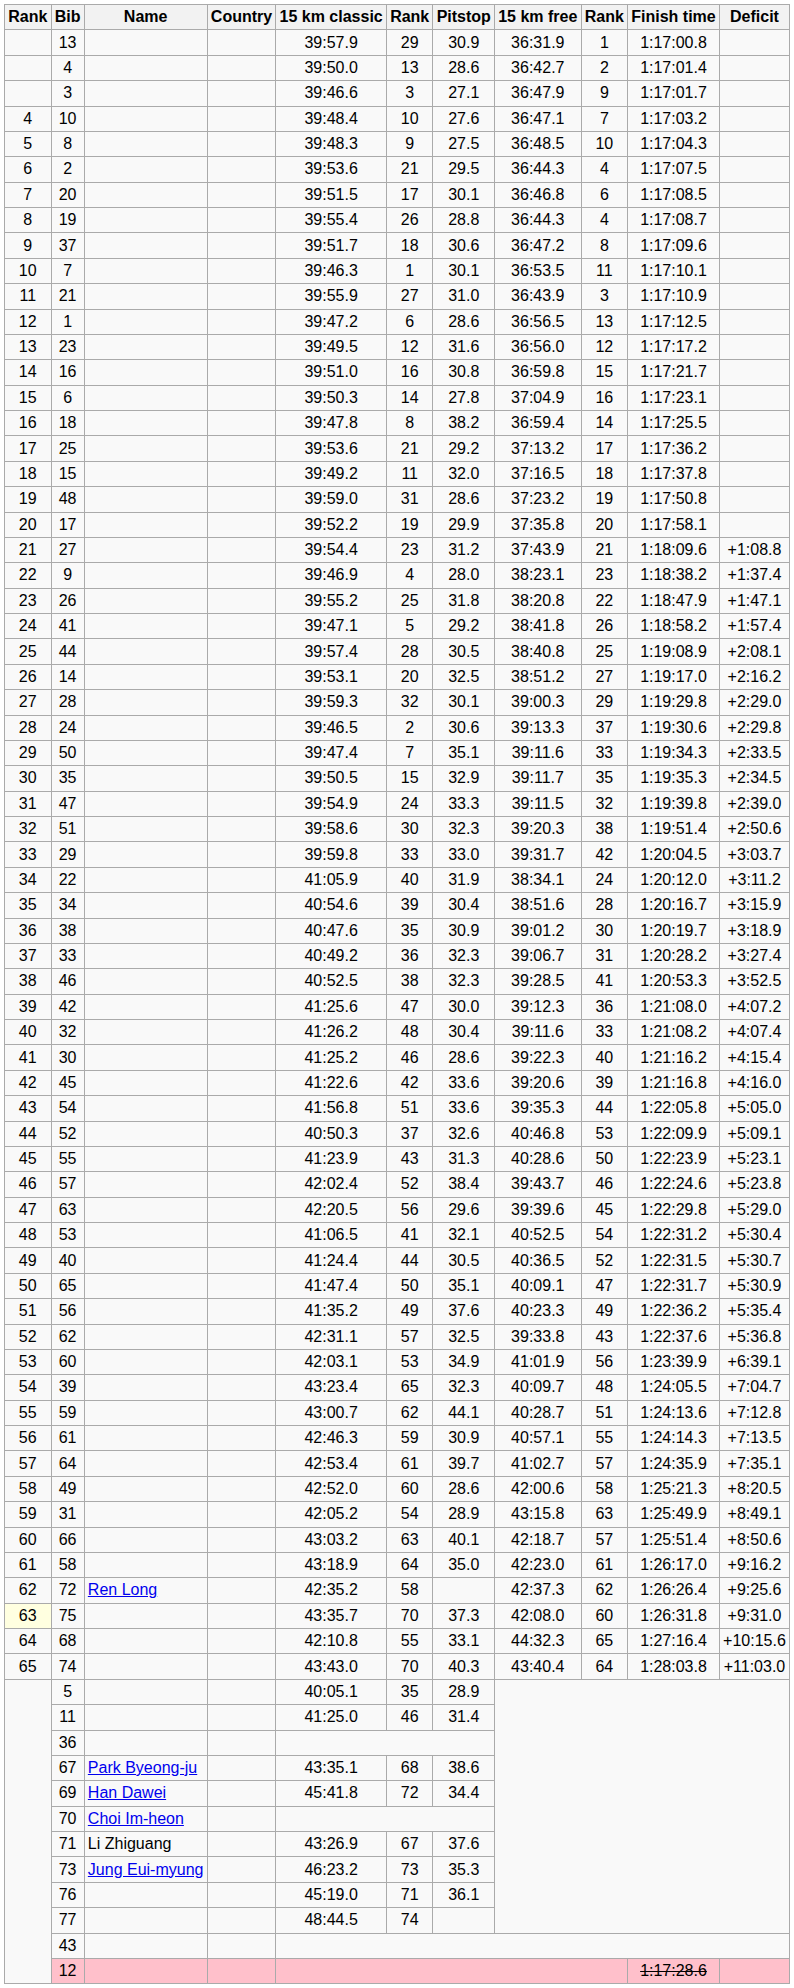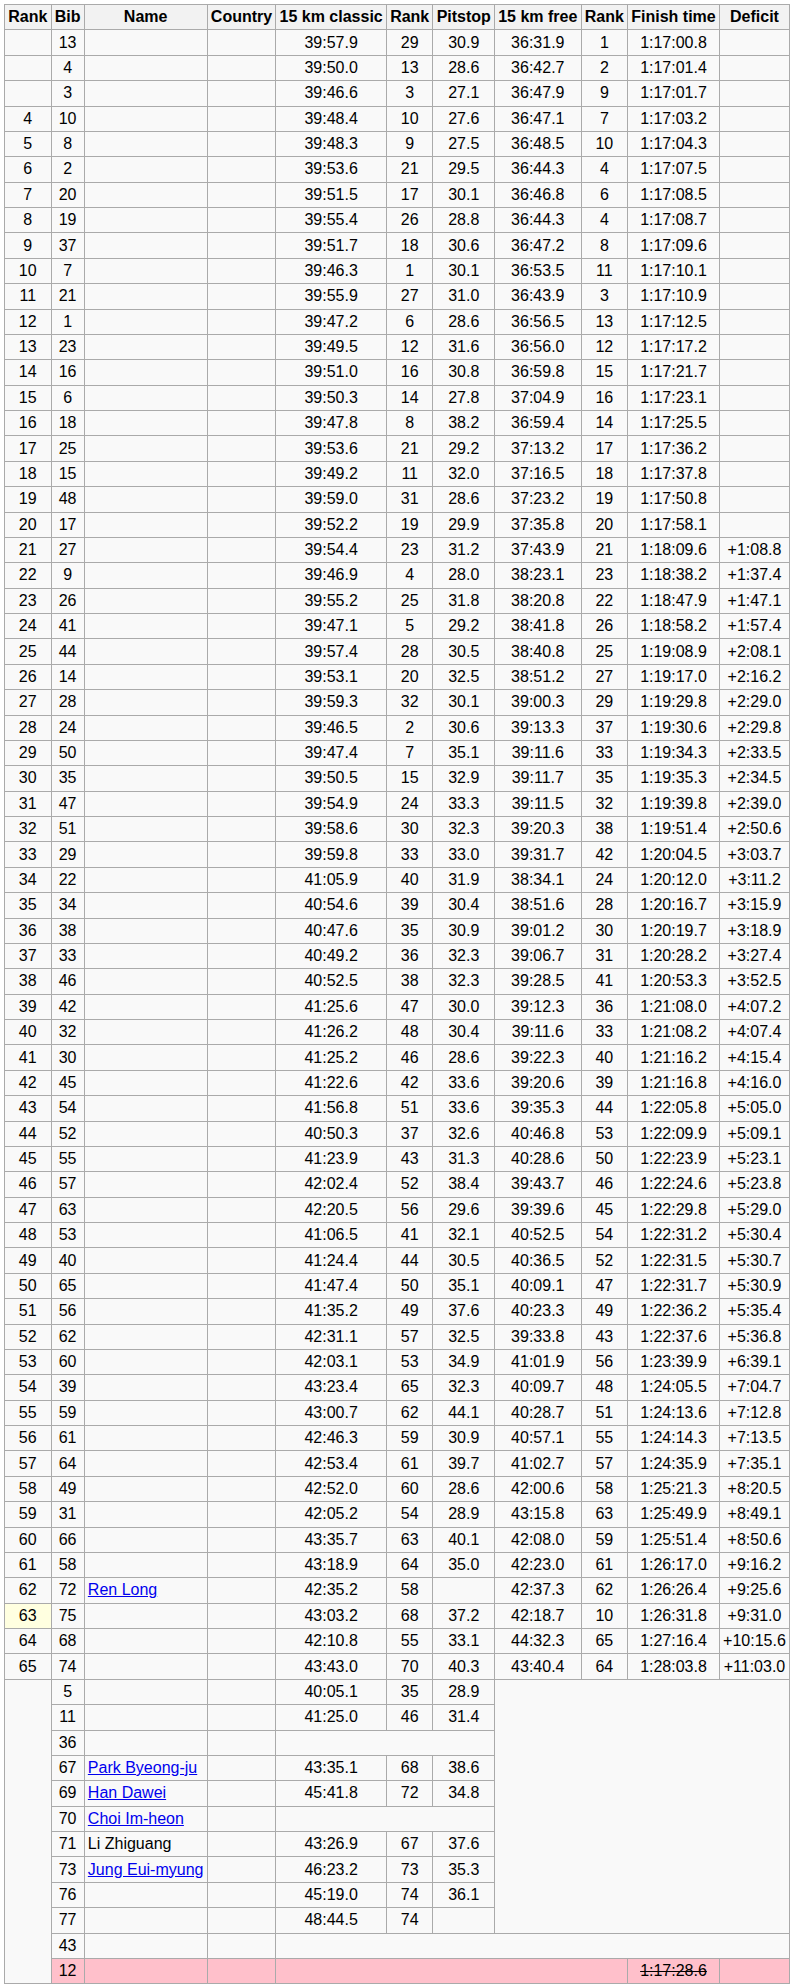 <table class="wikitable sortable" style="text-align:center">
 <tr>
 <th>Rank</th>
 <th>Bib</th>
 <th>Name</th>
 <th>Country</th>
 <th>15 km classic</th>
 <th>Rank</th>
 <th>Pitstop</th>
 <th>15 km free</th>
 <th>Rank</th>
 <th>Finish time</th>
 <th>Deficit</th>
 </tr>
 <tr>
 <td></td>
 <td>13</td>
 <td align=left></td>
 <td align=left></td>
 <td>39:57.9</td>
 <td>29</td>
 <td>30.9</td>
 <td>36:31.9</td>
 <td>1</td>
 <td>1:17:00.8</td>
 <td></td>
 </tr>
 <tr>
 <td></td>
 <td>4</td>
 <td align=left></td>
 <td align=left></td>
 <td>39:50.0</td>
 <td>13</td>
 <td>28.6</td>
 <td>36:42.7</td>
 <td>2</td>
 <td>1:17:01.4</td>
 <td></td>
 </tr>
 <tr>
 <td></td>
 <td>3</td>
 <td align=left></td>
 <td align=left></td>
 <td>39:46.6</td>
 <td>3</td>
 <td>27.1</td>
 <td>36:47.9</td>
 <td>9</td>
 <td>1:17:01.7</td>
 <td></td>
 </tr>
 <tr>
 <td>4</td>
 <td>10</td>
 <td align=left></td>
 <td align=left></td>
 <td>39:48.4</td>
 <td>10</td>
 <td>27.6</td>
 <td>36:47.1</td>
 <td>7</td>
 <td>1:17:03.2</td>
 <td></td>
 </tr>
 <tr>
 <td>5</td>
 <td>8</td>
 <td align=left></td>
 <td align=left></td>
 <td>39:48.3</td>
 <td>9</td>
 <td>27.5</td>
 <td>36:48.5</td>
 <td>10</td>
 <td>1:17:04.3</td>
 <td></td>
 </tr>
 <tr>
 <td>6</td>
 <td>2</td>
 <td align=left></td>
 <td align=left></td>
 <td>39:53.6</td>
 <td>21</td>
 <td>29.5</td>
 <td>36:44.3</td>
 <td>4</td>
 <td>1:17:07.5</td>
 <td></td>
 </tr>
 <tr>
 <td>7</td>
 <td>20</td>
 <td align=left></td>
 <td align=left></td>
 <td>39:51.5</td>
 <td>17</td>
 <td>30.1</td>
 <td>36:46.8</td>
 <td>6</td>
 <td>1:17:08.5</td>
 <td></td>
 </tr>
 <tr>
 <td>8</td>
 <td>19</td>
 <td align=left></td>
 <td align=left></td>
 <td>39:55.4</td>
 <td>26</td>
 <td>28.8</td>
 <td>36:44.3</td>
 <td>4</td>
 <td>1:17:08.7</td>
 <td></td>
 </tr>
 <tr>
 <td>9</td>
 <td>37</td>
 <td align=left></td>
 <td align=left></td>
 <td>39:51.7</td>
 <td>18</td>
 <td>30.6</td>
 <td>36:47.2</td>
 <td>8</td>
 <td>1:17:09.6</td>
 <td></td>
 </tr>
 <tr>
 <td>10</td>
 <td>7</td>
 <td align=left></td>
 <td align=left></td>
 <td>39:46.3</td>
 <td>1</td>
 <td>30.1</td>
 <td>36:53.5</td>
 <td>11</td>
 <td>1:17:10.1</td>
 <td></td>
 </tr>
 <tr>
 <td>11</td>
 <td>21</td>
 <td align=left></td>
 <td align=left></td>
 <td>39:55.9</td>
 <td>27</td>
 <td>31.0</td>
 <td>36:43.9</td>
 <td>3</td>
 <td>1:17:10.9</td>
 <td></td>
 </tr>
 <tr>
 <td>12</td>
 <td>1</td>
 <td align=left></td>
 <td align=left></td>
 <td>39:47.2</td>
 <td>6</td>
 <td>28.6</td>
 <td>36:56.5</td>
 <td>13</td>
 <td>1:17:12.5</td>
 <td></td>
 </tr>
 <tr>
 <td>13</td>
 <td>23</td>
 <td align=left></td>
 <td align=left></td>
 <td>39:49.5</td>
 <td>12</td>
 <td>31.6</td>
 <td>36:56.0</td>
 <td>12</td>
 <td>1:17:17.2</td>
 <td></td>
 </tr>
 <tr>
 <td>14</td>
 <td>16</td>
 <td align=left></td>
 <td align=left></td>
 <td>39:51.0</td>
 <td>16</td>
 <td>30.8</td>
 <td>36:59.8</td>
 <td>15</td>
 <td>1:17:21.7</td>
 <td></td>
 </tr>
 <tr>
 <td>15</td>
 <td>6</td>
 <td align=left></td>
 <td align=left></td>
 <td>39:50.3</td>
 <td>14</td>
 <td>27.8</td>
 <td>37:04.9</td>
 <td>16</td>
 <td>1:17:23.1</td>
 <td></td>
 </tr>
 <tr>
 <td>16</td>
 <td>18</td>
 <td align=left></td>
 <td align=left></td>
 <td>39:47.8</td>
 <td>8</td>
 <td>38.2</td>
 <td>36:59.4</td>
 <td>14</td>
 <td>1:17:25.5</td>
 <td></td>
 </tr>
 <tr>
 <td>17</td>
 <td>25</td>
 <td align=left></td>
 <td align=left></td>
 <td>39:53.6</td>
 <td>21</td>
 <td>29.2</td>
 <td>37:13.2</td>
 <td>17</td>
 <td>1:17:36.2</td>
 <td></td>
 </tr>
 <tr>
 <td>18</td>
 <td>15</td>
 <td align=left></td>
 <td align=left></td>
 <td>39:49.2</td>
 <td>11</td>
 <td>32.0</td>
 <td>37:16.5</td>
 <td>18</td>
 <td>1:17:37.8</td>
 <td></td>
 </tr>
 <tr>
 <td>19</td>
 <td>48</td>
 <td align=left></td>
 <td align=left></td>
 <td>39:59.0</td>
 <td>31</td>
 <td>28.6</td>
 <td>37:23.2</td>
 <td>19</td>
 <td>1:17:50.8</td>
 <td></td>
 </tr>
 <tr>
 <td>20</td>
 <td>17</td>
 <td align=left></td>
 <td align=left></td>
 <td>39:52.2</td>
 <td>19</td>
 <td>29.9</td>
 <td>37:35.8</td>
 <td>20</td>
 <td>1:17:58.1</td>
 <td></td>
 </tr>
 <tr>
 <td>21</td>
 <td>27</td>
 <td align=left></td>
 <td align=left></td>
 <td>39:54.4</td>
 <td>23</td>
 <td>31.2</td>
 <td>37:43.9</td>
 <td>21</td>
 <td>1:18:09.6</td>
 <td>+1:08.8</td>
 </tr>
 <tr>
 <td>22</td>
 <td>9</td>
 <td align=left></td>
 <td align=left></td>
 <td>39:46.9</td>
 <td>4</td>
 <td>28.0</td>
 <td>38:23.1</td>
 <td>23</td>
 <td>1:18:38.2</td>
 <td>+1:37.4</td>
 </tr>
 <tr>
 <td>23</td>
 <td>26</td>
 <td align=left></td>
 <td align=left></td>
 <td>39:55.2</td>
 <td>25</td>
 <td>31.8</td>
 <td>38:20.8</td>
 <td>22</td>
 <td>1:18:47.9</td>
 <td>+1:47.1</td>
 </tr>
 <tr>
 <td>24</td>
 <td>41</td>
 <td align=left></td>
 <td align=left></td>
 <td>39:47.1</td>
 <td>5</td>
 <td>29.2</td>
 <td>38:41.8</td>
 <td>26</td>
 <td>1:18:58.2</td>
 <td>+1:57.4</td>
 </tr>
 <tr>
 <td>25</td>
 <td>44</td>
 <td align=left></td>
 <td align=left></td>
 <td>39:57.4</td>
 <td>28</td>
 <td>30.5</td>
 <td>38:40.8</td>
 <td>25</td>
 <td>1:19:08.9</td>
 <td>+2:08.1</td>
 </tr>
 <tr>
 <td>26</td>
 <td>14</td>
 <td align=left></td>
 <td align=left></td>
 <td>39:53.1</td>
 <td>20</td>
 <td>32.5</td>
 <td>38:51.2</td>
 <td>27</td>
 <td>1:19:17.0</td>
 <td>+2:16.2</td>
 </tr>
 <tr>
 <td>27</td>
 <td>28</td>
 <td align=left></td>
 <td align=left></td>
 <td>39:59.3</td>
 <td>32</td>
 <td>30.1</td>
 <td>39:00.3</td>
 <td>29</td>
 <td>1:19:29.8</td>
 <td>+2:29.0</td>
 </tr>
 <tr>
 <td>28</td>
 <td>24</td>
 <td align=left></td>
 <td align=left></td>
 <td>39:46.5</td>
 <td>2</td>
 <td>30.6</td>
 <td>39:13.3</td>
 <td>37</td>
 <td>1:19:30.6</td>
 <td>+2:29.8</td>
 </tr>
 <tr>
 <td>29</td>
 <td>50</td>
 <td align=left></td>
 <td align=left></td>
 <td>39:47.4</td>
 <td>7</td>
 <td>35.1</td>
 <td>39:11.6</td>
 <td>33</td>
 <td>1:19:34.3</td>
 <td>+2:33.5</td>
 </tr>
 <tr>
 <td>30</td>
 <td>35</td>
 <td align=left></td>
 <td align=left></td>
 <td>39:50.5</td>
 <td>15</td>
 <td>32.9</td>
 <td>39:11.7</td>
 <td>35</td>
 <td>1:19:35.3</td>
 <td>+2:34.5</td>
 </tr>
 <tr>
 <td>31</td>
 <td>47</td>
 <td align=left></td>
 <td align=left></td>
 <td>39:54.9</td>
 <td>24</td>
 <td>33.3</td>
 <td>39:11.5</td>
 <td>32</td>
 <td>1:19:39.8</td>
 <td>+2:39.0</td>
 </tr>
 <tr>
 <td>32</td>
 <td>51</td>
 <td align=left></td>
 <td align=left></td>
 <td>39:58.6</td>
 <td>30</td>
 <td>32.3</td>
 <td>39:20.3</td>
 <td>38</td>
 <td>1:19:51.4</td>
 <td>+2:50.6</td>
 </tr>
 <tr>
 <td>33</td>
 <td>29</td>
 <td align=left></td>
 <td align=left></td>
 <td>39:59.8</td>
 <td>33</td>
 <td>33.0</td>
 <td>39:31.7</td>
 <td>42</td>
 <td>1:20:04.5</td>
 <td>+3:03.7</td>
 </tr>
 <tr>
 <td>34</td>
 <td>22</td>
 <td align=left></td>
 <td align=left></td>
 <td>41:05.9</td>
 <td>40</td>
 <td>31.9</td>
 <td>38:34.1</td>
 <td>24</td>
 <td>1:20:12.0</td>
 <td>+3:11.2</td>
 </tr>
 <tr>
 <td>35</td>
 <td>34</td>
 <td align=left></td>
 <td align=left></td>
 <td>40:54.6</td>
 <td>39</td>
 <td>30.4</td>
 <td>38:51.6</td>
 <td>28</td>
 <td>1:20:16.7</td>
 <td>+3:15.9</td>
 </tr>
 <tr>
 <td>36</td>
 <td>38</td>
 <td align=left></td>
 <td align=left></td>
 <td>40:47.6</td>
 <td>35</td>
 <td>30.9</td>
 <td>39:01.2</td>
 <td>30</td>
 <td>1:20:19.7</td>
 <td>+3:18.9</td>
 </tr>
 <tr>
 <td>37</td>
 <td>33</td>
 <td align=left></td>
 <td align=left></td>
 <td>40:49.2</td>
 <td>36</td>
 <td>32.3</td>
 <td>39:06.7</td>
 <td>31</td>
 <td>1:20:28.2</td>
 <td>+3:27.4</td>
 </tr>
 <tr>
 <td>38</td>
 <td>46</td>
 <td align=left></td>
 <td align=left></td>
 <td>40:52.5</td>
 <td>38</td>
 <td>32.3</td>
 <td>39:28.5</td>
 <td>41</td>
 <td>1:20:53.3</td>
 <td>+3:52.5</td>
 </tr>
 <tr>
 <td>39</td>
 <td>42</td>
 <td align=left></td>
 <td align=left></td>
 <td>41:25.6</td>
 <td>47</td>
 <td>30.0</td>
 <td>39:12.3</td>
 <td>36</td>
 <td>1:21:08.0</td>
 <td>+4:07.2</td>
 </tr>
 <tr>
 <td>40</td>
 <td>32</td>
 <td align=left></td>
 <td align=left></td>
 <td>41:26.2</td>
 <td>48</td>
 <td>30.4</td>
 <td>39:11.6</td>
 <td>33</td>
 <td>1:21:08.2</td>
 <td>+4:07.4</td>
 </tr>
 <tr>
 <td>41</td>
 <td>30</td>
 <td align=left></td>
 <td align=left></td>
 <td>41:25.2</td>
 <td>46</td>
 <td>28.6</td>
 <td>39:22.3</td>
 <td>40</td>
 <td>1:21:16.2</td>
 <td>+4:15.4</td>
 </tr>
 <tr>
 <td>42</td>
 <td>45</td>
 <td align=left></td>
 <td align=left></td>
 <td>41:22.6</td>
 <td>42</td>
 <td>33.6</td>
 <td>39:20.6</td>
 <td>39</td>
 <td>1:21:16.8</td>
 <td>+4:16.0</td>
 </tr>
 <tr>
 <td>43</td>
 <td>54</td>
 <td align=left></td>
 <td align=left></td>
 <td>41:56.8</td>
 <td>51</td>
 <td>33.6</td>
 <td>39:35.3</td>
 <td>44</td>
 <td>1:22:05.8</td>
 <td>+5:05.0</td>
 </tr>
 <tr>
 <td>44</td>
 <td>52</td>
 <td align=left></td>
 <td align=left></td>
 <td>40:50.3</td>
 <td>37</td>
 <td>32.6</td>
 <td>40:46.8</td>
 <td>53</td>
 <td>1:22:09.9</td>
 <td>+5:09.1</td>
 </tr>
 <tr>
 <td>45</td>
 <td>55</td>
 <td align=left></td>
 <td align=left></td>
 <td>41:23.9</td>
 <td>43</td>
 <td>31.3</td>
 <td>40:28.6</td>
 <td>50</td>
 <td>1:22:23.9</td>
 <td>+5:23.1</td>
 </tr>
 <tr>
 <td>46</td>
 <td>57</td>
 <td align=left></td>
 <td align=left></td>
 <td>42:02.4</td>
 <td>52</td>
 <td>38.4</td>
 <td>39:43.7</td>
 <td>46</td>
 <td>1:22:24.6</td>
 <td>+5:23.8</td>
 </tr>
 <tr>
 <td>47</td>
 <td>63</td>
 <td align=left></td>
 <td align=left></td>
 <td>42:20.5</td>
 <td>56</td>
 <td>29.6</td>
 <td>39:39.6</td>
 <td>45</td>
 <td>1:22:29.8</td>
 <td>+5:29.0</td>
 </tr>
 <tr>
 <td>48</td>
 <td>53</td>
 <td align=left></td>
 <td align=left></td>
 <td>41:06.5</td>
 <td>41</td>
 <td>32.1</td>
 <td>40:52.5</td>
 <td>54</td>
 <td>1:22:31.2</td>
 <td>+5:30.4</td>
 </tr>
 <tr>
 <td>49</td>
 <td>40</td>
 <td align=left></td>
 <td align=left></td>
 <td>41:24.4</td>
 <td>44</td>
 <td>30.5</td>
 <td>40:36.5</td>
 <td>52</td>
 <td>1:22:31.5</td>
 <td>+5:30.7</td>
 </tr>
 <tr>
 <td>50</td>
 <td>65</td>
 <td align=left></td>
 <td align=left></td>
 <td>41:47.4</td>
 <td>50</td>
 <td>35.1</td>
 <td>40:09.1</td>
 <td>47</td>
 <td>1:22:31.7</td>
 <td>+5:30.9</td>
 </tr>
 <tr>
 <td>51</td>
 <td>56</td>
 <td align=left></td>
 <td align=left></td>
 <td>41:35.2</td>
 <td>49</td>
 <td>37.6</td>
 <td>40:23.3</td>
 <td>49</td>
 <td>1:22:36.2</td>
 <td>+5:35.4</td>
 </tr>
 <tr>
 <td>52</td>
 <td>62</td>
 <td align=left></td>
 <td align=left></td>
 <td>42:31.1</td>
 <td>57</td>
 <td>32.5</td>
 <td>39:33.8</td>
 <td>43</td>
 <td>1:22:37.6</td>
 <td>+5:36.8</td>
 </tr>
 <tr>
 <td>53</td>
 <td>60</td>
 <td align=left></td>
 <td align=left></td>
 <td>42:03.1</td>
 <td>53</td>
 <td>34.9</td>
 <td>41:01.9</td>
 <td>56</td>
 <td>1:23:39.9</td>
 <td>+6:39.1</td>
 </tr>
 <tr>
 <td>54</td>
 <td>39</td>
 <td align=left></td>
 <td align=left></td>
 <td>43:23.4</td>
 <td>65</td>
 <td>32.3</td>
 <td>40:09.7</td>
 <td>48</td>
 <td>1:24:05.5</td>
 <td>+7:04.7</td>
 </tr>
 <tr>
 <td>55</td>
 <td>59</td>
 <td align=left></td>
 <td align=left></td>
 <td>43:00.7</td>
 <td>62</td>
 <td>44.1</td>
 <td>40:28.7</td>
 <td>51</td>
 <td>1:24:13.6</td>
 <td>+7:12.8</td>
 </tr>
 <tr>
 <td>56</td>
 <td>61</td>
 <td align=left></td>
 <td align=left></td>
 <td>42:46.3</td>
 <td>59</td>
 <td>30.9</td>
 <td>40:57.1</td>
 <td>55</td>
 <td>1:24:14.3</td>
 <td>+7:13.5</td>
 </tr>
 <tr>
 <td>57</td>
 <td>64</td>
 <td align=left></td>
 <td align=left></td>
 <td>42:53.4</td>
 <td>61</td>
 <td>39.7</td>
 <td>41:02.7</td>
 <td>57</td>
 <td>1:24:35.9</td>
 <td>+7:35.1</td>
 </tr>
 <tr>
 <td>58</td>
 <td>49</td>
 <td align=left></td>
 <td align=left></td>
 <td>42:52.0</td>
 <td>60</td>
 <td>28.6</td>
 <td>42:00.6</td>
 <td>58</td>
 <td>1:25:21.3</td>
 <td>+8:20.5</td>
 </tr>
 <tr>
 <td>59</td>
 <td>31</td>
 <td align=left></td>
 <td align=left></td>
 <td>42:05.2</td>
 <td>54</td>
 <td>28.9</td>
 <td>43:15.8</td>
 <td>63</td>
 <td>1:25:49.9</td>
 <td>+8:49.1</td>
 </tr>
 <tr>
 <td>60</td>
 <td>66</td>
 <td align=left></td>
 <td align=left></td>
-<td>43:03.2</td>
+<td>43:35.7</td>
 <td>63</td>
 <td>40.1</td>
-<td>42:18.7</td>
-<td>57</td>
+<td>42:08.0</td>
+<td>59</td>
 <td>1:25:51.4</td>
 <td>+8:50.6</td>
 </tr>
 <tr>
 <td>61</td>
 <td>58</td>
 <td align=left></td>
 <td align=left></td>
 <td>43:18.9</td>
 <td>64</td>
 <td>35.0</td>
 <td>42:23.0</td>
 <td>61</td>
 <td>1:26:17.0</td>
 <td>+9:16.2</td>
 </tr>
 <tr>
 <td>62</td>
 <td>72</td>
 <td align=left><a href='#'>Ren Long</a></td>
 <td align=left></td>
 <td>42:35.2</td>
 <td>58</td>
 <td></td>
 <td>42:37.3</td>
 <td>62</td>
 <td>1:26:26.4</td>
 <td>+9:25.6</td>
 </tr>
 <tr>
 <td style="background: lightyellow;">63</td>
 <td>75</td>
 <td align=left></td>
 <td align=left></td>
-<td>43:35.7</td>
-<td>70</td>
-<td>37.3</td>
-<td>42:08.0</td>
-<td>60</td>
+<td>43:03.2</td>
+<td>68</td>
+<td>37.2</td>
+<td>42:18.7</td>
+<td>10</td>
 <td>1:26:31.8</td>
 <td>+9:31.0</td>
 </tr>
 <tr>
 <td>64</td>
 <td>68</td>
 <td align=left></td>
 <td align=left></td>
 <td>42:10.8</td>
 <td>55</td>
 <td>33.1</td>
 <td>44:32.3</td>
 <td>65</td>
 <td>1:27:16.4</td>
 <td>+10:15.6</td>
 </tr>
 <tr>
 <td>65</td>
 <td>74</td>
 <td align=left></td>
 <td align=left></td>
 <td>43:43.0</td>
 <td>70</td>
 <td>40.3</td>
 <td>43:40.4</td>
 <td>64</td>
 <td>1:28:03.8</td>
 <td>+11:03.0</td>
 </tr>
 <tr>
 <td rowspan=12></td>
 <td>5</td>
 <td align=left></td>
 <td align=left></td>
 <td>40:05.1</td>
 <td>35</td>
 <td>28.9</td>
 <td colspan=4 rowspan=10></td>
 </tr>
 <tr>
 <td>11</td>
 <td align=left></td>
 <td align=left></td>
 <td>41:25.0</td>
 <td>46</td>
 <td>31.4</td>
 </tr>
 <tr>
 <td>36</td>
 <td align=left></td>
 <td align=left></td>
 <td colspan=3></td>
 </tr>
 <tr>
 <td>67</td>
 <td align=left><a href='#'>Park Byeong-ju</a></td>
 <td align=left></td>
 <td>43:35.1</td>
 <td>68</td>
 <td>38.6</td>
 </tr>
 <tr>
 <td>69</td>
 <td align=left><a href='#'>Han Dawei</a></td>
 <td align=left></td>
 <td>45:41.8</td>
 <td>72</td>
-<td>34.4</td>
+<td>34.8</td>
 </tr>
 <tr>
 <td>70</td>
 <td align=left><a href='#'>Choi Im-heon</a></td>
 <td align=left></td>
 <td colspan=3></td>
 </tr>
 <tr>
 <td>71</td>
 <td align=left>Li Zhiguang</td>
 <td align=left></td>
 <td>43:26.9</td>
 <td>67</td>
 <td>37.6</td>
 </tr>
 <tr>
 <td>73</td>
 <td align=left><a href='#'>Jung Eui-myung</a></td>
 <td align=left></td>
 <td>46:23.2</td>
 <td>73</td>
 <td>35.3</td>
 </tr>
 <tr>
 <td>76</td>
 <td align=left></td>
 <td align=left></td>
 <td>45:19.0</td>
-<td>71</td>
+<td>74</td>
 <td>36.1</td>
 </tr>
 <tr>
 <td>77</td>
 <td align=left></td>
 <td align=left></td>
 <td>48:44.5</td>
 <td>74</td>
 <td></td>
 </tr>
 <tr>
 <td>43</td>
 <td align=left></td>
 <td align=left></td>
 <td colspan=7></td>
 </tr>
 <tr bgcolor=pink>
 <td>12</td>
 <td align=left></td>
 <td align=left></td>
 <td colspan=5></td>
 <td><s>1:17:28.6</s></td>
 <td><s></s></td>
 </tr>
 </table>
